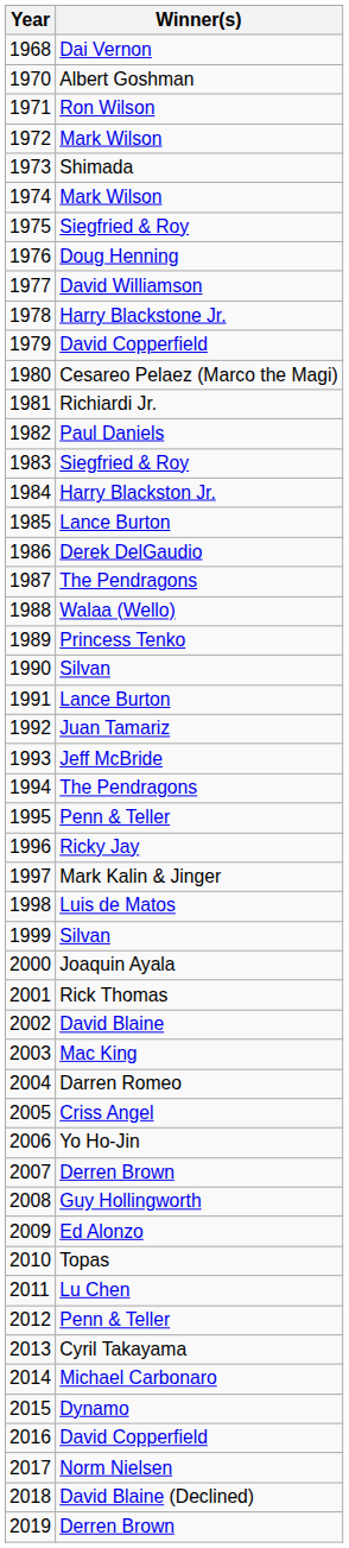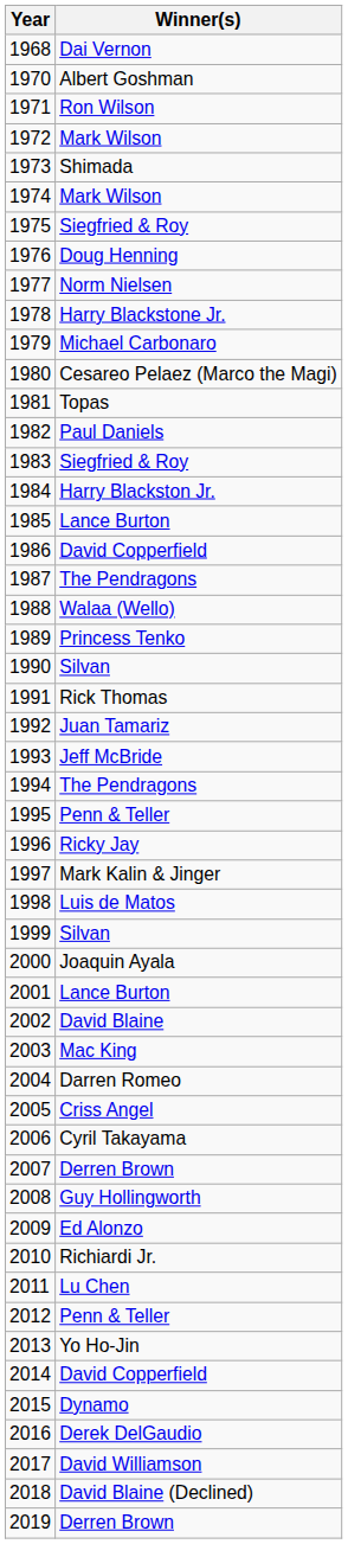 <table class="wikitable sortable">
 <tr>
 <th>Year</th>
 <th>Winner(s)</th>
 </tr>
 <tr>
 <td>1968</td>
 <td><a href='#'>Dai Vernon</a></td>
 </tr>
 <tr>
 <td>1970</td>
 <td>Albert Goshman</td>
 </tr>
 <tr>
 <td>1971</td>
 <td><a href='#'>Ron Wilson</a></td>
 </tr>
 <tr>
 <td>1972</td>
 <td><a href='#'>Mark Wilson</a></td>
 </tr>
 <tr>
 <td>1973</td>
 <td>Shimada</td>
 </tr>
 <tr>
 <td>1974</td>
 <td><a href='#'>Mark Wilson</a></td>
 </tr>
 <tr>
 <td>1975</td>
 <td><a href='#'>Siegfried & Roy</a></td>
 </tr>
 <tr>
 <td>1976</td>
 <td><a href='#'>Doug Henning</a></td>
 </tr>
 <tr>
 <td>1977</td>
-<td><a href='#'>David Williamson</a></td>
+<td><a href='#'>Norm Nielsen</a></td>
 </tr>
 <tr>
 <td>1978</td>
 <td><a href='#'>Harry Blackstone Jr.</a></td>
 </tr>
 <tr>
 <td>1979</td>
-<td><a href='#'>David Copperfield</a></td>
+<td><a href='#'>Michael Carbonaro</a></td>
 </tr>
 <tr>
 <td>1980</td>
 <td>Cesareo Pelaez (Marco the Magi)</td>
 </tr>
 <tr>
 <td>1981</td>
-<td>Richiardi Jr.</td>
+<td>Topas</td>
 </tr>
 <tr>
 <td>1982</td>
 <td><a href='#'>Paul Daniels</a></td>
 </tr>
 <tr>
 <td>1983</td>
 <td><a href='#'>Siegfried & Roy</a></td>
 </tr>
 <tr>
 <td>1984</td>
 <td><a href='#'>Harry Blackston Jr.</a></td>
 </tr>
 <tr>
 <td>1985</td>
 <td><a href='#'>Lance Burton</a></td>
 </tr>
 <tr>
 <td>1986</td>
-<td><a href='#'>Derek DelGaudio</a></td>
+<td><a href='#'>David Copperfield</a></td>
 </tr>
 <tr>
 <td>1987</td>
 <td><a href='#'>The Pendragons</a></td>
 </tr>
 <tr>
 <td>1988</td>
 <td><a href='#'>Walaa (Wello)</a></td>
 </tr>
 <tr>
 <td>1989</td>
 <td><a href='#'>Princess Tenko</a></td>
 </tr>
 <tr>
 <td>1990</td>
 <td><a href='#'>Silvan</a></td>
 </tr>
 <tr>
 <td>1991</td>
-<td><a href='#'>Lance Burton</a></td>
+<td>Rick Thomas</td>
 </tr>
 <tr>
 <td>1992</td>
 <td><a href='#'>Juan Tamariz</a></td>
 </tr>
 <tr>
 <td>1993</td>
 <td><a href='#'>Jeff McBride</a></td>
 </tr>
 <tr>
 <td>1994</td>
 <td><a href='#'>The Pendragons</a></td>
 </tr>
 <tr>
 <td>1995</td>
 <td><a href='#'>Penn & Teller</a></td>
 </tr>
 <tr>
 <td>1996</td>
 <td><a href='#'>Ricky Jay</a></td>
 </tr>
 <tr>
 <td>1997</td>
 <td>Mark Kalin & Jinger</td>
 </tr>
 <tr>
 <td>1998</td>
 <td><a href='#'>Luis de Matos</a></td>
 </tr>
 <tr>
 <td>1999</td>
 <td><a href='#'>Silvan</a></td>
 </tr>
 <tr>
 <td>2000</td>
 <td>Joaquin Ayala</td>
 </tr>
 <tr>
 <td>2001</td>
-<td>Rick Thomas</td>
+<td><a href='#'>Lance Burton</a></td>
 </tr>
 <tr>
 <td>2002</td>
 <td><a href='#'>David Blaine</a></td>
 </tr>
 <tr>
 <td>2003</td>
 <td><a href='#'>Mac King</a></td>
 </tr>
 <tr>
 <td>2004</td>
 <td>Darren Romeo</td>
 </tr>
 <tr>
 <td>2005</td>
 <td><a href='#'>Criss Angel</a></td>
 </tr>
 <tr>
 <td>2006</td>
-<td>Yo Ho-Jin</td>
+<td>Cyril Takayama</td>
 </tr>
 <tr>
 <td>2007</td>
 <td><a href='#'>Derren Brown</a></td>
 </tr>
 <tr>
 <td>2008</td>
 <td><a href='#'>Guy Hollingworth</a></td>
 </tr>
 <tr>
 <td>2009</td>
 <td><a href='#'>Ed Alonzo</a></td>
 </tr>
 <tr>
 <td>2010</td>
-<td>Topas</td>
+<td>Richiardi Jr.</td>
 </tr>
 <tr>
 <td>2011</td>
 <td><a href='#'>Lu Chen</a></td>
 </tr>
 <tr>
 <td>2012</td>
 <td><a href='#'>Penn & Teller</a></td>
 </tr>
 <tr>
 <td>2013</td>
-<td>Cyril Takayama</td>
+<td>Yo Ho-Jin</td>
 </tr>
 <tr>
 <td>2014</td>
-<td><a href='#'>Michael Carbonaro</a></td>
+<td><a href='#'>David Copperfield</a></td>
 </tr>
 <tr>
 <td>2015</td>
 <td><a href='#'>Dynamo</a></td>
 </tr>
 <tr>
 <td>2016</td>
-<td><a href='#'>David Copperfield</a></td>
+<td><a href='#'>Derek DelGaudio</a></td>
 </tr>
 <tr>
 <td>2017</td>
-<td><a href='#'>Norm Nielsen</a></td>
+<td><a href='#'>David Williamson</a></td>
 </tr>
 <tr>
 <td>2018</td>
 <td><a href='#'>David Blaine</a> (Declined)</td>
 </tr>
 <tr>
 <td>2019</td>
 <td><a href='#'>Derren Brown</a></td>
 </tr>
 </table>
